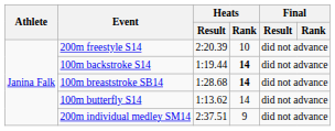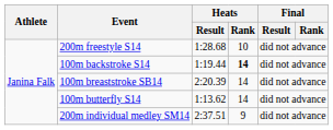 <table class=wikitable style="font-size:90%">
 <tr>
 <th rowspan="2">Athlete</th>
 <th rowspan="2">Event</th>
 <th colspan="2">Heats</th>
 <th colspan="2">Final</th>
 </tr>
 <tr>
 <th>Result</th>
 <th>Rank</th>
 <th>Result</th>
 <th>Rank</th>
 </tr>
 <tr align=center>
 <td align=left rowspan=5><a href='#'>Janina Falk</a></td>
 <td align=left><a href='#'>200m freestyle S14</a></td>
-<td>2:20.39</td>
+<td>1:28.68</td>
 <td>10</td>
 <td colspan=2>did not advance</td>
 </tr>
 <tr align=center>
 <td align=left><a href='#'>100m backstroke S14</a></td>
 <td>1:19.44</td>
 <td><strong>14</strong></td>
 <td colspan=2>did not advance</td>
 </tr>
 <tr align=center>
 <td align=left><a href='#'>100m breaststroke SB14</a></td>
-<td>1:28.68</td>
-<td><strong>14</strong></td>
+<td>2:20.39</td>
+<td>14</td>
 <td colspan=2>did not advance</td>
 </tr>
 <tr align=center>
 <td align=left><a href='#'>100m butterfly S14</a></td>
 <td>1:13.62</td>
 <td>14</td>
 <td colspan=2>did not advance</td>
 </tr>
 <tr align=center>
 <td align=left><a href='#'>200m individual medley SM14</a></td>
 <td>2:37.51</td>
 <td>9</td>
 <td colspan=2>did not advance</td>
 </tr>
 </table>
